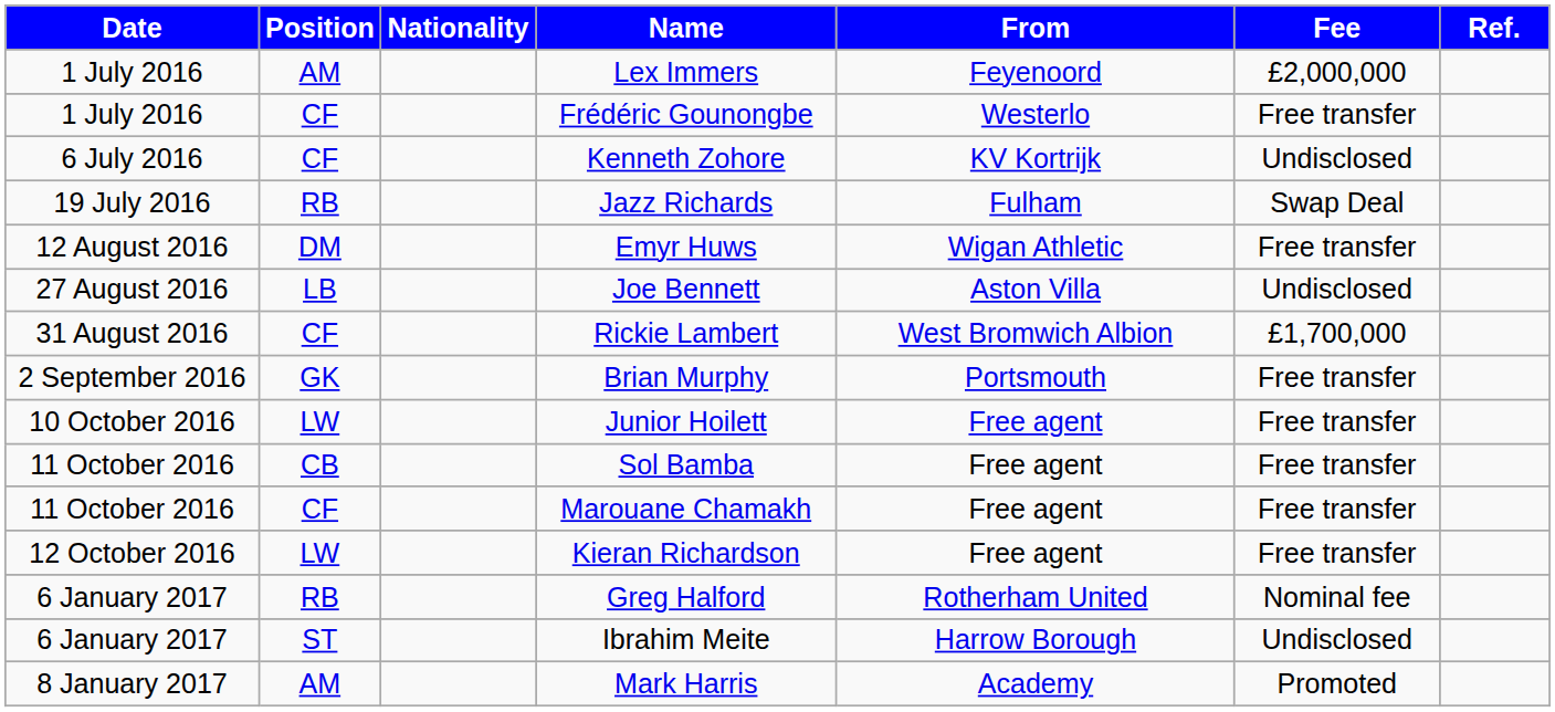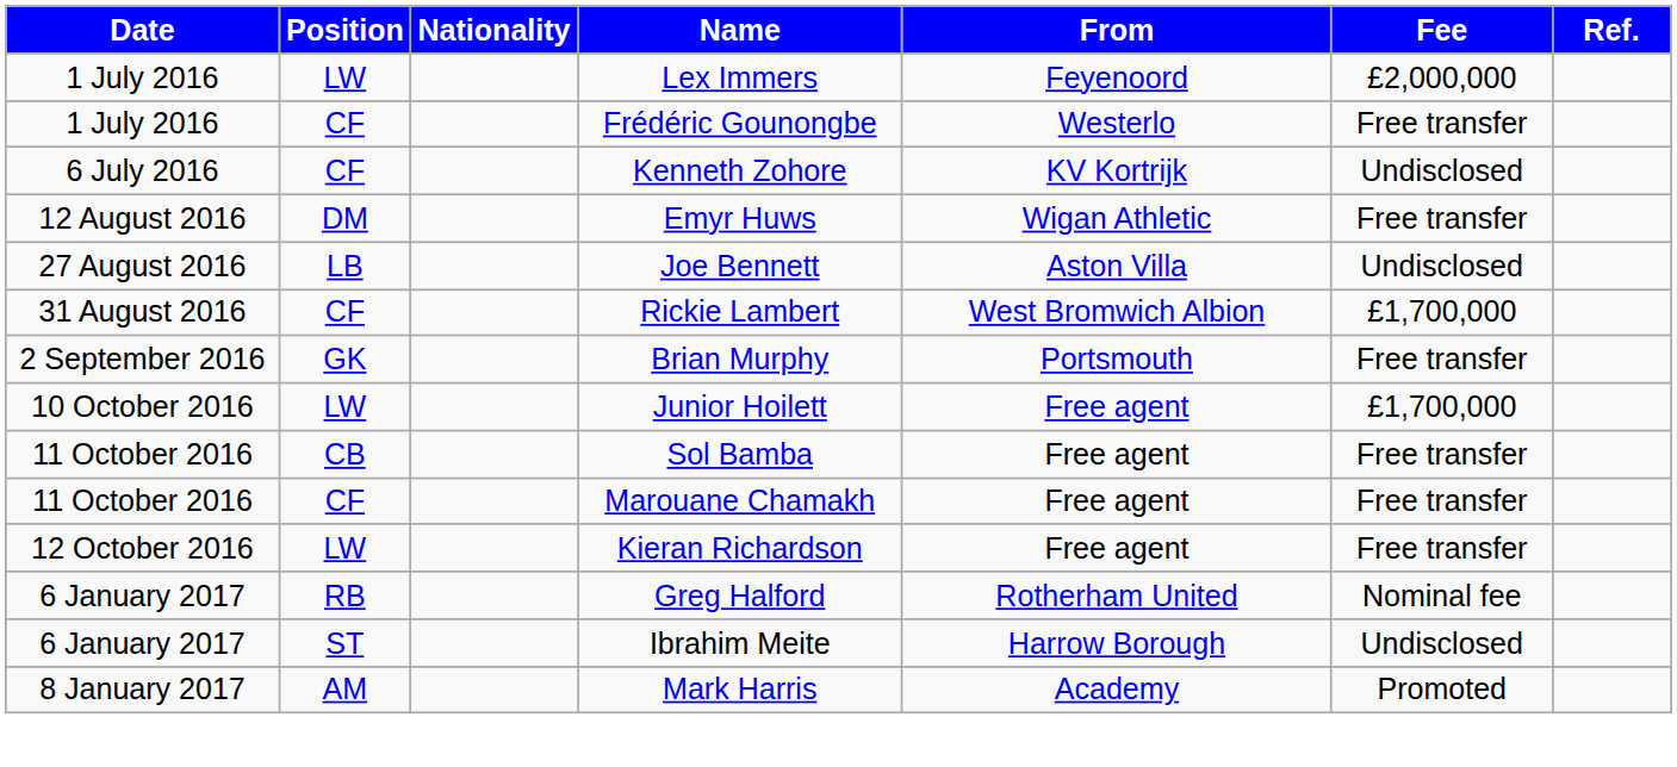 <table class="wikitable"  style="text-align:center; font-size:90%; ">
 <tr>
 <th style="background:#0000FF; color:white; width:125px;">Date</th>
 <th style="background:#0000FF; color:white; width:50px;">Position</th>
 <th style="background:#0000FF; color:white; width:50px;">Nationality</th>
 <th style="background:#0000FF; color:white; width:150px;">Name</th>
 <th style="background:#0000FF; color:white; width:200px;">From</th>
 <th style="background:#0000FF; color:white; width:100px;">Fee</th>
 <th style="background:#0000FF; color:white; width:50px;">Ref.</th>
 </tr>
 <tr>
 <td>1 July 2016</td>
-<td><a href='#'>AM</a></td>
+<td><a href='#'>LW</a></td>
 <td></td>
 <td><a href='#'>Lex Immers</a></td>
 <td><a href='#'>Feyenoord</a></td>
 <td>£2,000,000</td>
 <td></td>
 </tr>
 <tr>
 <td>1 July 2016</td>
 <td><a href='#'>CF</a></td>
 <td> </td>
 <td><a href='#'>Frédéric Gounongbe</a></td>
 <td><a href='#'>Westerlo</a></td>
 <td>Free transfer</td>
 <td></td>
 </tr>
 <tr>
 <td>6 July 2016</td>
 <td><a href='#'>CF</a></td>
 <td></td>
 <td><a href='#'>Kenneth Zohore</a></td>
 <td><a href='#'>KV Kortrijk</a></td>
 <td>Undisclosed</td>
-<td></td>
-</tr>
-<tr>
-<td>19 July 2016</td>
-<td><a href='#'>RB</a></td>
-<td></td>
-<td><a href='#'>Jazz Richards</a></td>
-<td><a href='#'>Fulham</a></td>
-<td>Swap Deal</td>
 <td></td>
 </tr>
 <tr>
 <td>12 August 2016</td>
 <td><a href='#'>DM</a></td>
 <td></td>
 <td><a href='#'>Emyr Huws</a></td>
 <td><a href='#'>Wigan Athletic</a></td>
 <td>Free transfer</td>
 <td></td>
 </tr>
 <tr>
 <td>27 August 2016</td>
 <td><a href='#'>LB</a></td>
 <td></td>
 <td><a href='#'>Joe Bennett</a></td>
 <td><a href='#'>Aston Villa</a></td>
 <td>Undisclosed</td>
 <td></td>
 </tr>
 <tr>
 <td>31 August 2016</td>
 <td><a href='#'>CF</a></td>
 <td></td>
 <td><a href='#'>Rickie Lambert</a></td>
 <td><a href='#'>West Bromwich Albion</a></td>
 <td>£1,700,000</td>
 <td></td>
 </tr>
 <tr>
 <td>2 September 2016</td>
 <td><a href='#'>GK</a></td>
 <td></td>
 <td><a href='#'>Brian Murphy</a></td>
 <td><a href='#'>Portsmouth</a></td>
 <td>Free transfer</td>
 <td></td>
 </tr>
 <tr>
 <td>10 October 2016</td>
 <td><a href='#'>LW</a></td>
 <td></td>
 <td><a href='#'>Junior Hoilett</a></td>
 <td><a href='#'>Free agent</a></td>
-<td>Free transfer</td>
+<td>£1,700,000</td>
 <td></td>
 </tr>
 <tr>
 <td>11 October 2016</td>
 <td><a href='#'>CB</a></td>
 <td> </td>
 <td><a href='#'>Sol Bamba</a></td>
 <td>Free agent</td>
 <td>Free transfer</td>
 <td></td>
 </tr>
 <tr>
 <td>11 October 2016</td>
 <td><a href='#'>CF</a></td>
 <td> </td>
 <td><a href='#'>Marouane Chamakh</a></td>
 <td>Free agent</td>
 <td>Free transfer</td>
 <td></td>
 </tr>
 <tr>
 <td>12 October 2016</td>
 <td><a href='#'>LW</a></td>
 <td></td>
 <td><a href='#'>Kieran Richardson</a></td>
 <td>Free agent</td>
 <td>Free transfer</td>
 <td></td>
 </tr>
 <tr>
 <td>6 January 2017</td>
 <td><a href='#'>RB</a></td>
 <td></td>
 <td><a href='#'>Greg Halford</a></td>
 <td><a href='#'>Rotherham United</a></td>
 <td>Nominal fee</td>
 <td></td>
 </tr>
 <tr>
 <td>6 January 2017</td>
 <td><a href='#'>ST</a></td>
 <td></td>
 <td>Ibrahim Meite</td>
 <td><a href='#'>Harrow Borough</a></td>
 <td>Undisclosed</td>
 <td></td>
 </tr>
 <tr>
 <td>8 January 2017</td>
 <td><a href='#'>AM</a></td>
 <td></td>
 <td><a href='#'>Mark Harris</a></td>
 <td><a href='#'>Academy</a></td>
 <td>Promoted</td>
 <td></td>
 </tr>
 </table>
